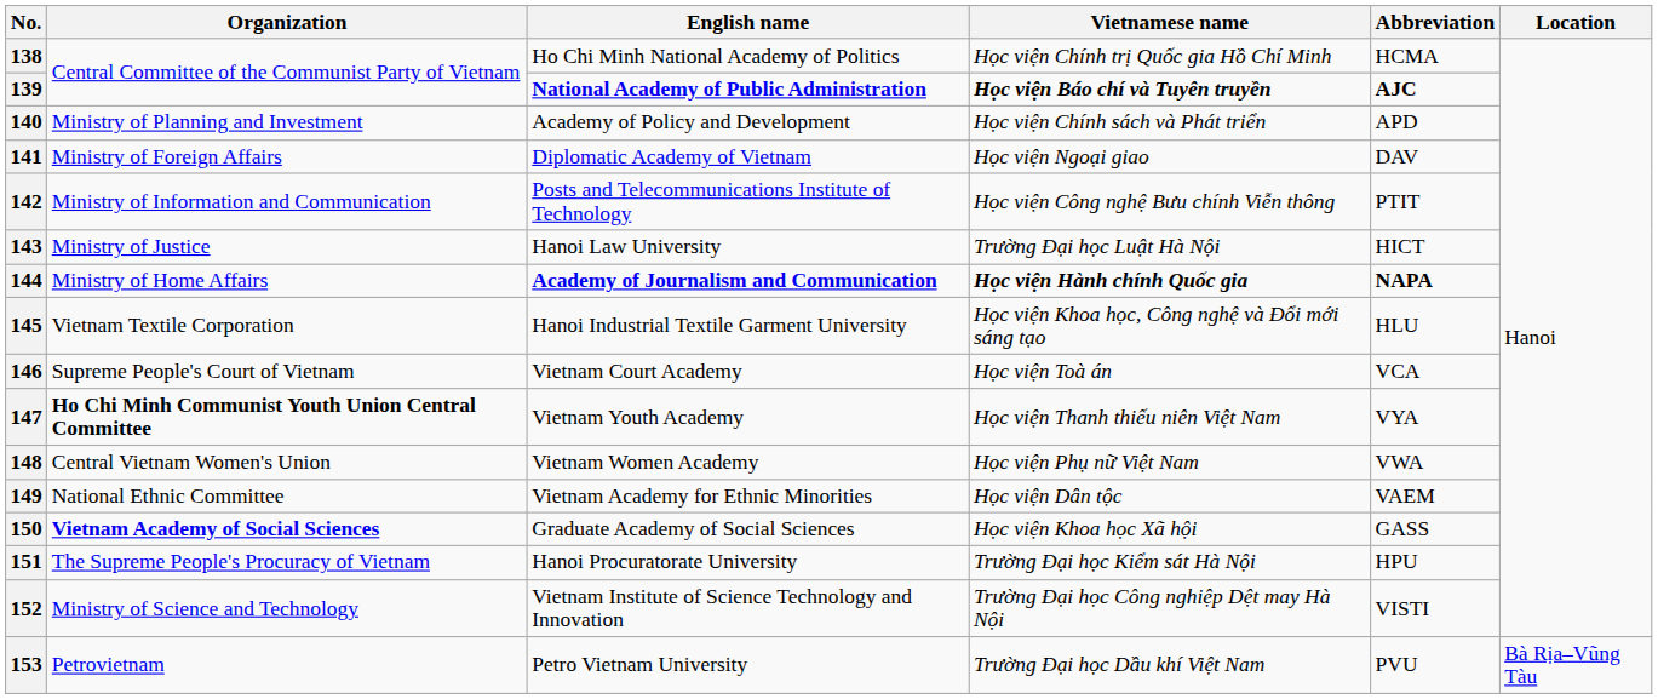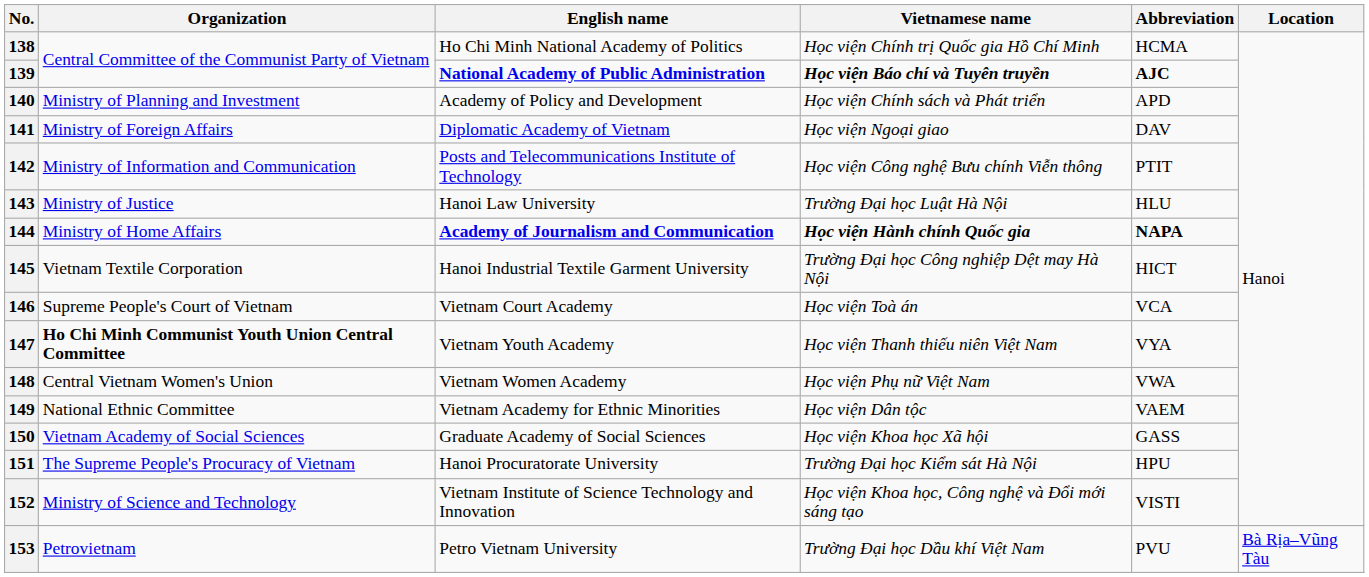 <table class="wikitable">
 <tr>
 <th>No.</th>
 <th>Organization</th>
 <th>English name</th>
 <th>Vietnamese name</th>
 <th>Abbreviation</th>
 <th>Location</th>
 </tr>
 <tr>
 <th align="center">138</th>
 <td rowspan="2"><a href='#'>Central Committee of the Communist Party of Vietnam</a></td>
 <td>Ho Chi Minh National Academy of Politics</td>
 <td><em>Học viện Chính trị Quốc gia Hồ Chí Minh</em></td>
 <td>HCMA</td>
 <td rowspan="15">Hanoi</td>
 </tr>
 <tr>
 <th align="center">139</th>
 <td><strong><a href='#'>National Academy of Public Administration</a></strong></td>
 <td><strong><em>Học viện Báo chí và Tuyên truyền</em></strong></td>
 <td><strong>AJC</strong></td>
 </tr>
 <tr>
 <th align="center">140</th>
 <td><a href='#'>Ministry of Planning and Investment</a></td>
 <td>Academy of Policy and Development</td>
 <td><em>Học viện Chính sách và Phát triển</em></td>
 <td>APD</td>
 </tr>
 <tr>
 <th align="center">141</th>
 <td><a href='#'>Ministry of Foreign Affairs</a></td>
 <td><a href='#'>Diplomatic Academy of Vietnam</a></td>
 <td><em>Học viện Ngoại giao</em></td>
 <td>DAV</td>
 </tr>
 <tr>
 <th align="center">142</th>
 <td><a href='#'>Ministry of Information and Communication</a></td>
 <td><a href='#'>Posts and Telecommunications Institute of Technology</a></td>
 <td><em>Học viện Công nghệ Bưu chính Viễn thông</em></td>
 <td>PTIT</td>
 </tr>
 <tr>
 <th align="center">143</th>
 <td><a href='#'>Ministry of Justice</a></td>
 <td>Hanoi Law University</td>
 <td><em>Trường Đại học Luật Hà Nội</em></td>
-<td>HICT</td>
+<td>HLU</td>
 </tr>
 <tr>
 <th align="center">144</th>
 <td><a href='#'>Ministry of Home Affairs</a></td>
 <td><strong><a href='#'>Academy of Journalism and Communication</a></strong> <strong></strong></td>
 <td><strong><em>Học viện Hành chính Quốc gia</em></strong></td>
 <td><strong>NAPA</strong></td>
 </tr>
 <tr>
 <th align="center">145</th>
 <td>Vietnam Textile Corporation</td>
 <td>Hanoi Industrial Textile Garment University</td>
-<td><em>Học viện Khoa học, Công nghệ và Đổi mới sáng tạo</em></td>
-<td>HLU</td>
+<td><em>Trường Đại học Công nghiệp Dệt may Hà Nội</em></td>
+<td>HICT</td>
 </tr>
 <tr>
 <th align="center">146</th>
 <td>Supreme People's Court of Vietnam</td>
 <td>Vietnam Court Academy</td>
 <td><em>Học viện Toà án</em></td>
 <td>VCA</td>
 </tr>
 <tr>
 <th align="center">147</th>
 <td><strong>Ho Chi Minh Communist Youth Union Central Committee</strong></td>
 <td>Vietnam Youth Academy</td>
 <td><em>Học viện Thanh thiếu niên Việt Nam</em></td>
 <td>VYA</td>
 </tr>
 <tr>
 <th align="center">148</th>
 <td>Central Vietnam Women's Union</td>
 <td>Vietnam Women Academy</td>
 <td><em>Học viện Phụ nữ Việt Nam</em></td>
 <td>VWA</td>
 </tr>
 <tr>
 <th align="center">149</th>
 <td>National Ethnic Committee</td>
 <td>Vietnam Academy for Ethnic Minorities</td>
 <td><em>Học viện Dân tộc</em></td>
 <td>VAEM</td>
 </tr>
 <tr>
 <th align="center">150</th>
-<td><strong><a href='#'>Vietnam Academy of Social Sciences</a></strong></td>
+<td><a href='#'>Vietnam Academy of Social Sciences</a></td>
 <td>Graduate Academy of Social Sciences</td>
 <td><em>Học viện Khoa học Xã hội</em></td>
 <td>GASS</td>
 </tr>
 <tr>
 <th align="center">151</th>
 <td><a href='#'>The Supreme People's Procuracy of Vietnam</a></td>
 <td>Hanoi Procuratorate University</td>
 <td><em>Trường Đại học Kiểm sát Hà Nội</em></td>
 <td>HPU</td>
 </tr>
 <tr>
 <th>152</th>
 <td><a href='#'>Ministry of Science and Technology</a></td>
 <td>Vietnam Institute of Science Technology and Innovation</td>
-<td><em>Trường Đại học Công nghiệp Dệt may Hà Nội</em></td>
+<td><em>Học viện Khoa học, Công nghệ và Đổi mới sáng tạo</em></td>
 <td>VISTI</td>
 </tr>
 <tr>
 <th>153</th>
 <td><a href='#'>Petrovietnam</a></td>
 <td>Petro Vietnam University</td>
 <td><em>Trường Đại học Dầu khí Việt Nam</em></td>
 <td>PVU</td>
 <td><a href='#'>Bà Rịa–Vũng Tàu</a></td>
 </tr>
 </table>
